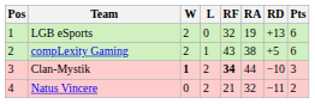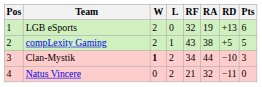 <table class="wikitable">
 <tr>
 <th width="20px">Pos</th>
 <th width="200px">Team</th>
 <th width="20px">W</th>
 <th width="20px">L</th>
 <th width="20px">RF</th>
 <th width="20px">RA</th>
 <th width="20px">RD</th>
 <th width="20px">Pts</th>
 </tr>
 <tr style="background: #D0F0C0;">
 <td>1</td>
 <td>LGB eSports</td>
 <td>2</td>
 <td>0</td>
 <td>32</td>
 <td>19</td>
 <td>+13</td>
 <td>6</td>
 </tr>
 <tr style="background: #D0F0C0;">
 <td>2</td>
 <td><a href='#'>compLexity Gaming</a></td>
 <td>2</td>
 <td>1</td>
 <td>43</td>
 <td>38</td>
 <td>+5</td>
-<td>6</td>
+<td>5</td>
 </tr>
 <tr style="background: #FFCCCC;">
 <td>3</td>
 <td>Clan-Mystik</td>
 <td><strong>1</strong></td>
 <td>2</td>
-<td><strong>34</strong></td>
+<td>34</td>
 <td>44</td>
 <td>−10</td>
 <td>3</td>
 </tr>
 <tr style="background: #FFCCCC;">
 <td>4</td>
 <td><a href='#'>Natus Vincere</a></td>
 <td>0</td>
 <td>2</td>
 <td>21</td>
 <td>32</td>
 <td>−11</td>
-<td>2</td>
+<td>0</td>
 </tr>
 </table>
